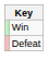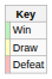 <table class="wikitable" style="font-size: 85%">
 <tr>
 <th colspan="2">Key</th>
 </tr>
 <tr>
 <td style="background:#BBF3BB"></td>
 <td>Win</td>
 </tr>
 <tr>
+<td style="background:#FFFFBB"></td>
+<td>Draw</td>
+</tr>
+<tr>
 <td style="background:#FFBBBB"></td>
 <td>Defeat</td>
 </tr>
 </table>
